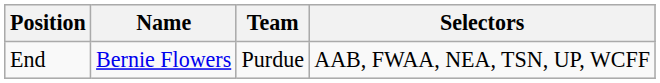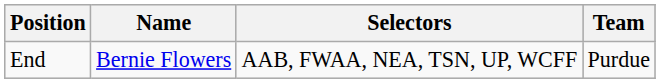 <table class="wikitable" style="font-size: 90%">
 <tr>
 <th>Position</th>
 <th>Name</th>
+<th>Selectors</th>
 <th>Team</th>
-<th>Selectors</th>
 </tr>
 <tr>
 <td>End</td>
 <td><a href='#'>Bernie Flowers</a></td>
+<td>AAB, FWAA, NEA, TSN, UP, WCFF</td>
 <td>Purdue</td>
-<td>AAB, FWAA, NEA, TSN, UP, WCFF</td>
 </tr>
 </table>
